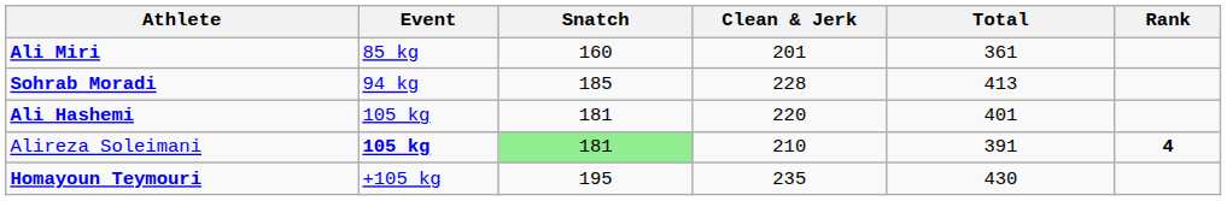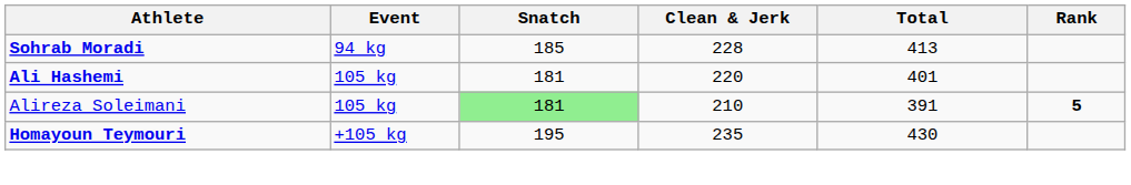 <table class="wikitable" width="60%" style="text-align:center; font-size:90%">
 <tr>
 <th width="20%">Athlete</th>
 <th width="8%">Event</th>
 <th width="11%">Snatch</th>
 <th width="11%">Clean & Jerk</th>
 <th width="13%">Total</th>
 <th width="6%">Rank</th>
-</tr>
-<tr>
-<td align=left><strong><a href='#'>Ali Miri</a></strong></td>
-<td align=left><a href='#'>85 kg</a></td>
-<td>160</td>
-<td>201</td>
-<td>361</td>
-<td></td>
 </tr>
 <tr>
 <td align=left><strong><a href='#'>Sohrab Moradi</a></strong></td>
 <td align=left><a href='#'>94 kg</a></td>
 <td>185</td>
 <td>228</td>
 <td>413 </td>
 <td></td>
 </tr>
 <tr>
 <td align=left><strong><a href='#'>Ali Hashemi</a></strong></td>
 <td align=left><a href='#'>105 kg</a></td>
 <td>181</td>
 <td>220</td>
 <td>401</td>
 <td></td>
 </tr>
 <tr>
 <td align=left><a href='#'>Alireza Soleimani</a></td>
-<td align=left><strong><a href='#'>105 kg</a></strong></td>
+<td align=left><a href='#'>105 kg</a></td>
 <td style="background: lightgreen;">181</td>
 <td>210</td>
 <td>391</td>
-<td><strong>4</strong></td>
+<td><strong>5</strong></td>
 </tr>
 <tr>
 <td align=left><strong><a href='#'>Homayoun Teymouri</a></strong></td>
 <td align=left><a href='#'>+105 kg</a></td>
 <td>195</td>
 <td>235</td>
 <td>430</td>
 <td></td>
 </tr>
 </table>
